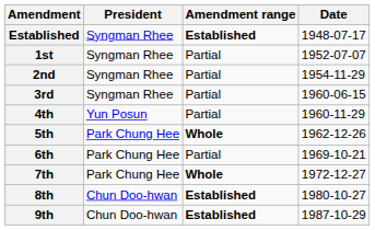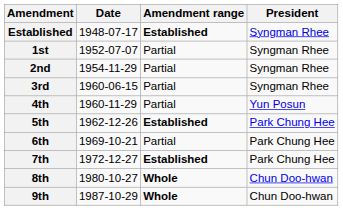 <table class="wikitable">
 <tr>
 <th>Amendment</th>
+<th>Date</th>
+<th>Amendment range</th>
 <th>President</th>
-<th>Amendment range</th>
-<th>Date</th>
 </tr>
 <tr>
 <th>Established</th>
+<td>1948-07-17</td>
+<td><strong>Established</strong></td>
 <td><a href='#'>Syngman Rhee</a></td>
-<td><strong>Established</strong></td>
-<td>1948-07-17</td>
 </tr>
 <tr>
 <th>1st</th>
+<td>1952-07-07</td>
+<td>Partial</td>
 <td>Syngman Rhee</td>
-<td>Partial</td>
-<td>1952-07-07</td>
 </tr>
 <tr>
 <th>2nd</th>
+<td>1954-11-29</td>
+<td>Partial</td>
 <td>Syngman Rhee</td>
-<td>Partial</td>
-<td>1954-11-29</td>
 </tr>
 <tr>
 <th>3rd</th>
+<td>1960-06-15</td>
+<td>Partial</td>
 <td>Syngman Rhee</td>
-<td>Partial</td>
-<td>1960-06-15</td>
 </tr>
 <tr>
 <th>4th</th>
+<td>1960-11-29</td>
+<td>Partial</td>
 <td><a href='#'>Yun Posun</a></td>
-<td>Partial</td>
-<td>1960-11-29</td>
 </tr>
 <tr>
 <th>5th</th>
+<td>1962-12-26</td>
+<td><strong>Established</strong></td>
 <td><a href='#'>Park Chung Hee</a></td>
-<td><strong>Whole</strong></td>
-<td>1962-12-26</td>
 </tr>
 <tr>
 <th>6th</th>
+<td>1969-10-21</td>
+<td>Partial</td>
 <td>Park Chung Hee</td>
-<td>Partial</td>
-<td>1969-10-21</td>
 </tr>
 <tr>
 <th>7th</th>
+<td>1972-12-27</td>
+<td><strong>Established</strong></td>
 <td>Park Chung Hee</td>
-<td><strong>Whole</strong></td>
-<td>1972-12-27</td>
 </tr>
 <tr>
 <th>8th</th>
+<td>1980-10-27</td>
+<td><strong>Whole</strong></td>
 <td><a href='#'>Chun Doo-hwan</a></td>
-<td><strong>Established</strong></td>
-<td>1980-10-27</td>
 </tr>
 <tr>
 <th>9th</th>
+<td>1987-10-29</td>
+<td><strong>Whole</strong></td>
 <td>Chun Doo-hwan</td>
-<td><strong>Established</strong></td>
-<td>1987-10-29</td>
 </tr>
 </table>
